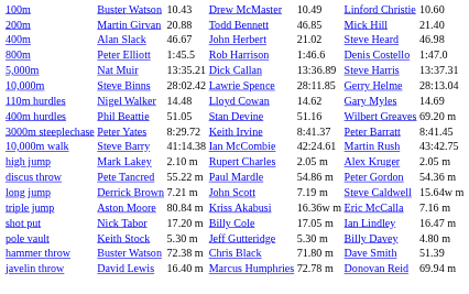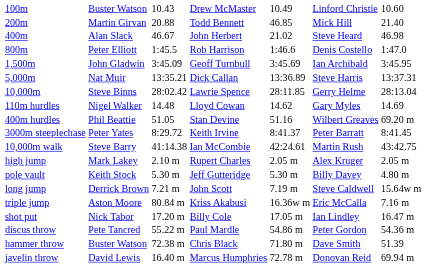 <table>
 <tr>
 <td><a href='#'>100m</a></td>
 <td><a href='#'>Buster Watson</a></td>
 <td>10.43</td>
 <td> <a href='#'>Drew McMaster</a></td>
 <td>10.49</td>
 <td><a href='#'>Linford Christie</a></td>
 <td>10.60</td>
 </tr>
 <tr>
 <td><a href='#'>200m</a></td>
 <td><a href='#'>Martin Girvan</a></td>
 <td>20.88</td>
 <td><a href='#'>Todd Bennett</a></td>
 <td>46.85</td>
 <td><a href='#'>Mick Hill</a></td>
 <td>21.40</td>
 </tr>
 <tr>
 <td><a href='#'>400m</a></td>
 <td><a href='#'>Alan Slack</a></td>
 <td>46.67</td>
 <td><a href='#'>John Herbert</a></td>
 <td>21.02</td>
 <td><a href='#'>Steve Heard</a></td>
 <td>46.98</td>
 </tr>
 <tr>
 <td><a href='#'>800m</a></td>
 <td><a href='#'>Peter Elliott</a></td>
 <td>1:45.5</td>
 <td><a href='#'>Rob Harrison</a></td>
 <td>1:46.6</td>
 <td><a href='#'>Denis Costello</a></td>
 <td>1:47.0</td>
+</tr>
+<tr>
+<td><a href='#'>1,500m</a></td>
+<td><a href='#'>John Gladwin</a></td>
+<td>3:45.09</td>
+<td><a href='#'>Geoff Turnbull</a></td>
+<td>3:45.69</td>
+<td> <a href='#'>Ian Archibald</a></td>
+<td>3:45.95</td>
 </tr>
 <tr>
 <td><a href='#'>5,000m</a></td>
 <td> <a href='#'>Nat Muir</a></td>
 <td>13:35.21</td>
 <td><a href='#'>Dick Callan</a></td>
 <td>13:36.89</td>
 <td><a href='#'>Steve Harris</a></td>
 <td>13:37.31</td>
 </tr>
 <tr>
 <td><a href='#'>10,000m</a></td>
 <td><a href='#'>Steve Binns</a></td>
 <td>28:02.42</td>
 <td> <a href='#'>Lawrie Spence</a></td>
 <td>28:11.85</td>
 <td><a href='#'>Gerry Helme</a></td>
 <td>28:13.04</td>
 </tr>
 <tr>
 <td><a href='#'>110m hurdles</a></td>
 <td> <a href='#'>Nigel Walker</a></td>
 <td>14.48</td>
 <td><a href='#'>Lloyd Cowan</a></td>
 <td>14.62</td>
 <td><a href='#'>Gary Myles</a></td>
 <td>14.69</td>
 </tr>
 <tr>
 <td><a href='#'>400m hurdles</a></td>
 <td> <a href='#'>Phil Beattie</a></td>
 <td>51.05</td>
 <td> <a href='#'>Stan Devine</a></td>
 <td>51.16</td>
 <td><a href='#'>Wilbert Greaves</a></td>
 <td>69.20 m</td>
 </tr>
 <tr>
 <td><a href='#'>3000m steeplechase</a></td>
 <td><a href='#'>Peter Yates</a></td>
 <td>8:29.72</td>
 <td><a href='#'>Keith Irvine</a></td>
 <td>8:41.37</td>
 <td><a href='#'>Peter Barratt</a></td>
 <td>8:41.45</td>
 </tr>
 <tr>
 <td><a href='#'>10,000m walk</a></td>
 <td> <a href='#'>Steve Barry</a></td>
 <td>41:14.38</td>
 <td><a href='#'>Ian McCombie</a></td>
 <td>42:24.61</td>
 <td><a href='#'>Martin Rush</a></td>
 <td>43:42.75</td>
 </tr>
 <tr>
 <td><a href='#'>high jump</a></td>
 <td><a href='#'>Mark Lakey</a></td>
 <td>2.10 m</td>
 <td><a href='#'>Rupert Charles</a></td>
 <td>2.05 m</td>
 <td><a href='#'>Alex Kruger</a></td>
 <td>2.05 m</td>
 </tr>
 <tr>
-<td><a href='#'>discus throw</a></td>
-<td><a href='#'>Pete Tancred</a></td>
-<td>55.22 m</td>
-<td><a href='#'>Paul Mardle</a></td>
-<td>54.86 m</td>
-<td><a href='#'>Peter Gordon</a></td>
-<td>54.36 m</td>
+<td><a href='#'>pole vault</a></td>
+<td><a href='#'>Keith Stock</a></td>
+<td>5.30 m</td>
+<td><a href='#'>Jeff Gutteridge</a></td>
+<td>5.30 m</td>
+<td><a href='#'>Billy Davey</a></td>
+<td>4.80 m</td>
 </tr>
 <tr>
 <td><a href='#'>long jump</a></td>
 <td><a href='#'>Derrick Brown</a></td>
 <td>7.21 m</td>
 <td> <a href='#'>John Scott</a></td>
 <td>7.19 m</td>
 <td><a href='#'>Steve Caldwell</a></td>
 <td>15.64w m</td>
 </tr>
 <tr>
 <td><a href='#'>triple jump</a></td>
 <td><a href='#'>Aston Moore</a></td>
 <td>80.84 m</td>
 <td><a href='#'>Kriss Akabusi</a></td>
 <td>16.36w m</td>
 <td><a href='#'>Eric McCalla</a></td>
 <td>7.16 m</td>
 </tr>
 <tr>
 <td><a href='#'>shot put</a></td>
 <td><a href='#'>Nick Tabor</a></td>
 <td>17.20 m</td>
 <td><a href='#'>Billy Cole</a></td>
 <td>17.05 m</td>
 <td><a href='#'>Ian Lindley</a></td>
 <td>16.47 m</td>
 </tr>
 <tr>
-<td><a href='#'>pole vault</a></td>
-<td><a href='#'>Keith Stock</a></td>
-<td>5.30 m</td>
-<td><a href='#'>Jeff Gutteridge</a></td>
-<td>5.30 m</td>
-<td><a href='#'>Billy Davey</a></td>
-<td>4.80 m</td>
+<td><a href='#'>discus throw</a></td>
+<td><a href='#'>Pete Tancred</a></td>
+<td>55.22 m</td>
+<td><a href='#'>Paul Mardle</a></td>
+<td>54.86 m</td>
+<td><a href='#'>Peter Gordon</a></td>
+<td>54.36 m</td>
 </tr>
 <tr>
 <td><a href='#'>hammer throw</a></td>
 <td><a href='#'>Buster Watson</a></td>
 <td>72.38 m</td>
 <td> <a href='#'>Chris Black</a></td>
 <td>71.80 m</td>
 <td><a href='#'>Dave Smith</a></td>
 <td>51.39</td>
 </tr>
 <tr>
 <td><a href='#'>javelin throw</a></td>
 <td><a href='#'>David Lewis</a></td>
 <td>16.40 m</td>
 <td><a href='#'>Marcus Humphries</a></td>
 <td>72.78 m</td>
 <td><a href='#'>Donovan Reid</a></td>
 <td>69.94 m</td>
 </tr>
 </table>
